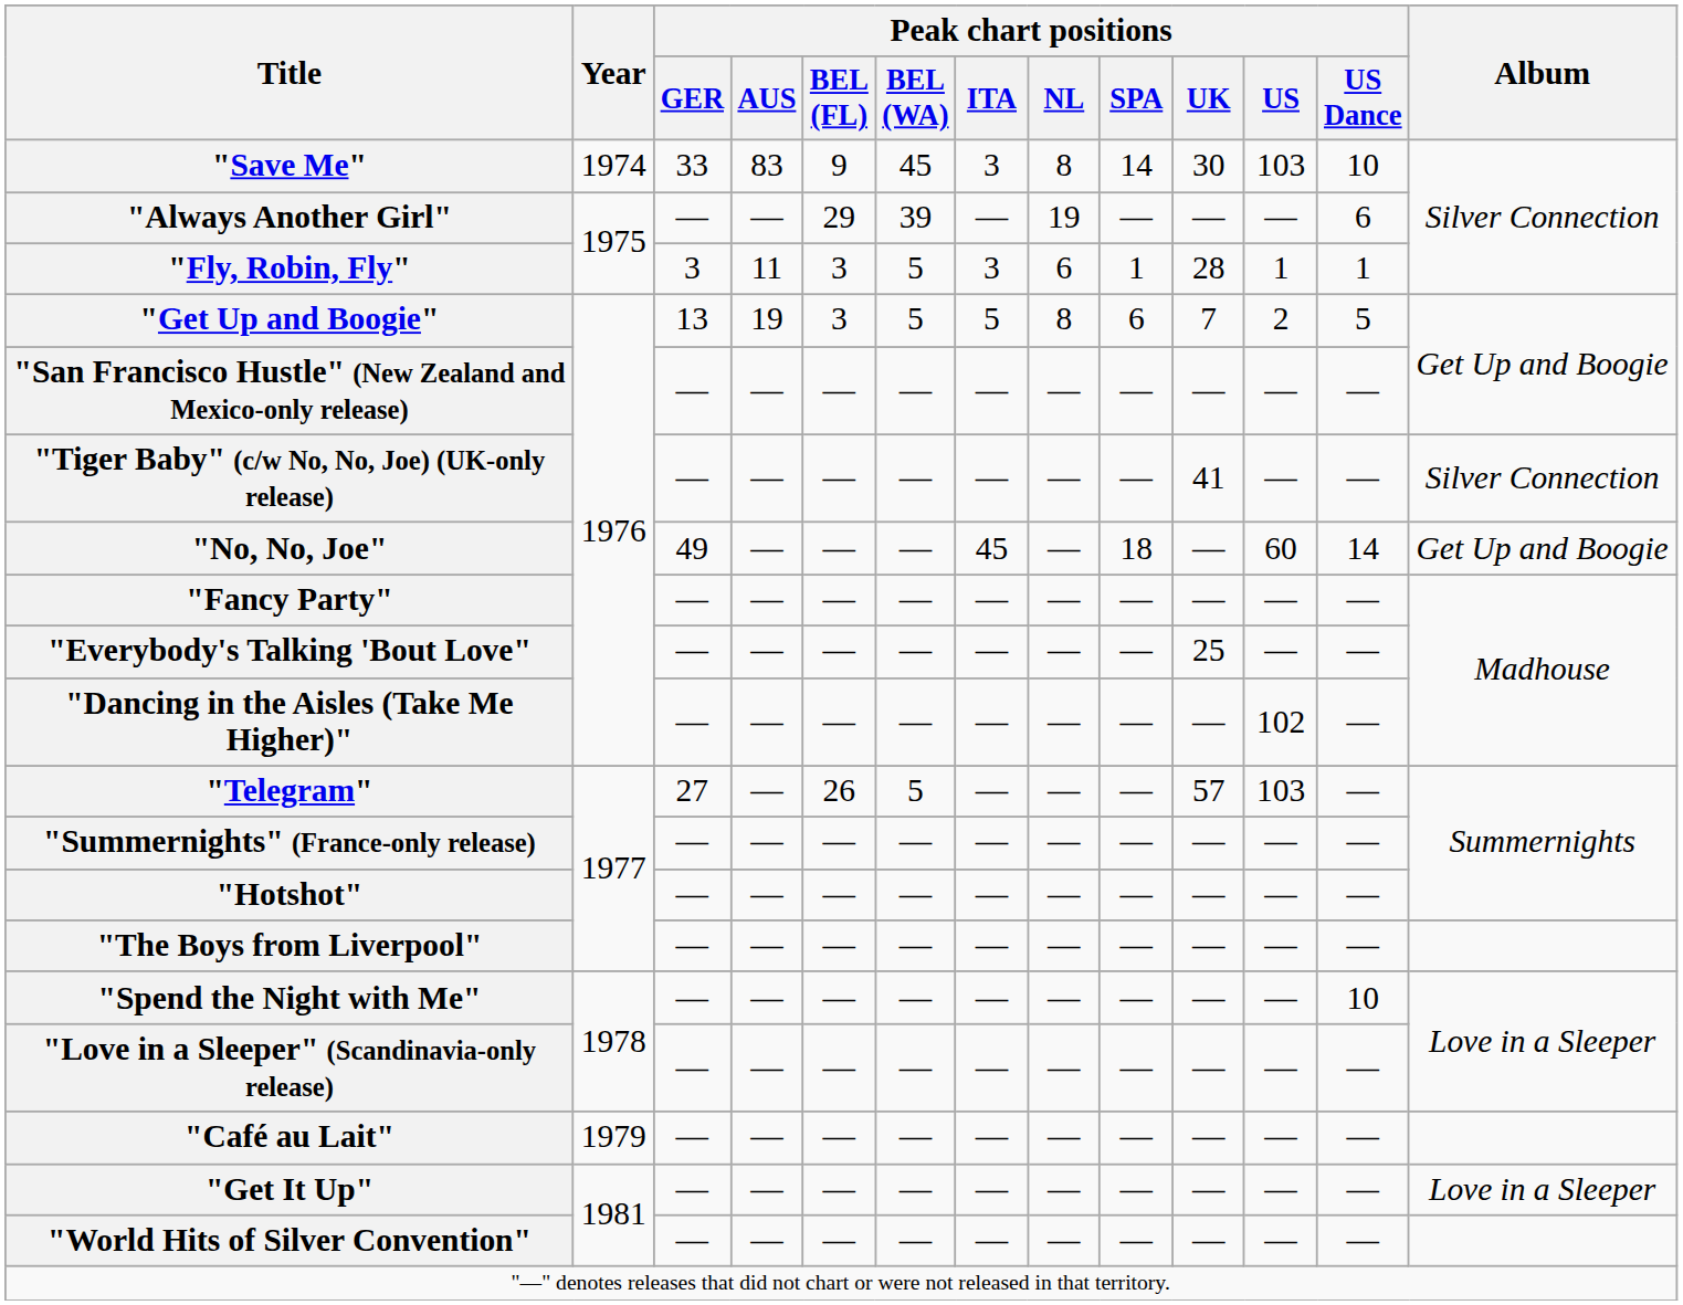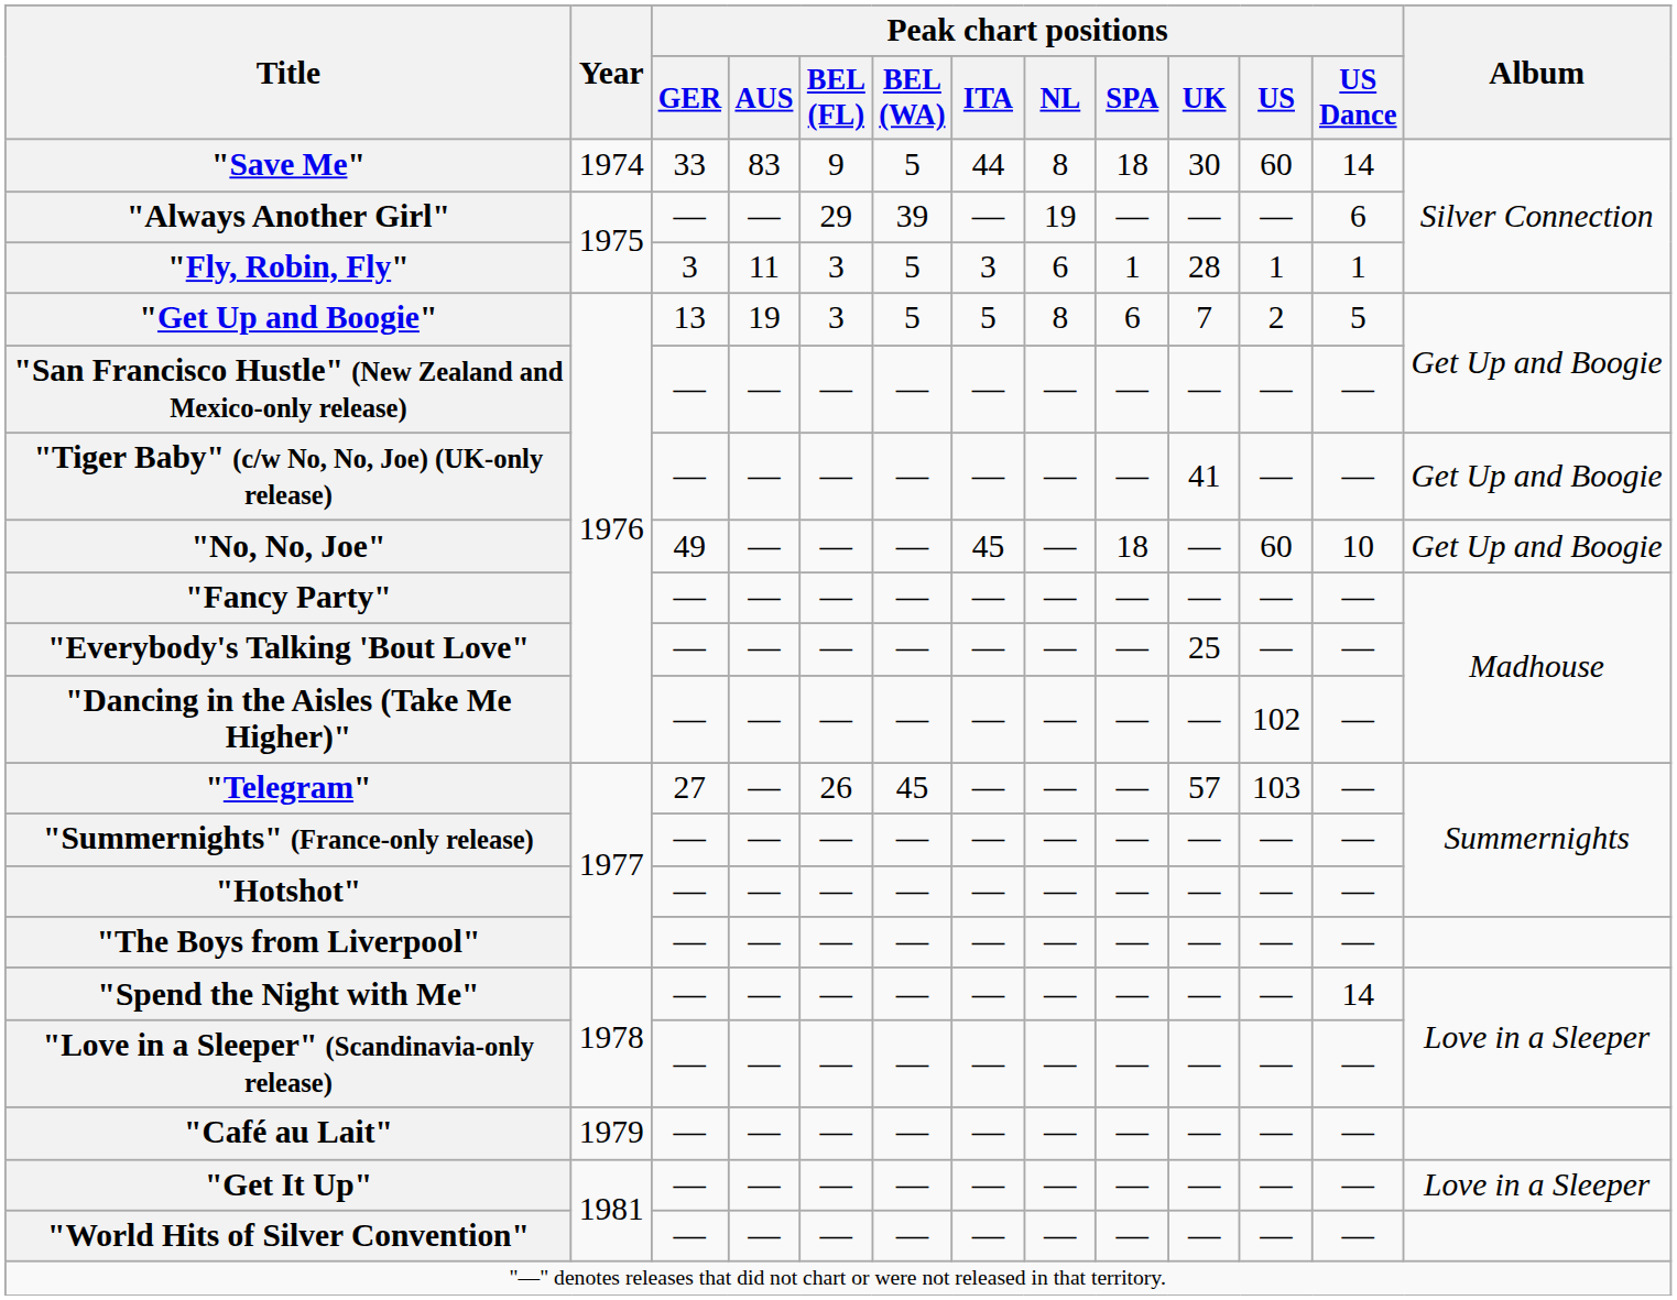 <table class="wikitable plainrowheaders" style="text-align:center;">
 <tr>
 <th scope="col" rowspan="2" style="width:17em;">Title</th>
 <th scope="col" rowspan="2" style="width:2em;">Year</th>
 <th colspan="10">Peak chart positions</th>
 <th rowspan="2">Album</th>
 </tr>
 <tr>
 <th scope="col" style="width:2em;font-size:90%;"><a href='#'>GER</a><br></th>
 <th scope="col" style="width:2em;font-size:90%;"><a href='#'>AUS</a><br></th>
 <th scope="col" style="width:2em;font-size:90%;"><a href='#'>BEL (FL)</a><br></th>
 <th scope="col" style="width:2em;font-size:90%;"><a href='#'>BEL (WA)</a><br></th>
 <th scope="col" style="width:2em;font-size:90%;"><a href='#'>ITA</a><br></th>
 <th scope="col" style="width:2em;font-size:90%;"><a href='#'>NL</a><br></th>
 <th scope="col" style="width:2em;font-size:90%;"><a href='#'>SPA</a><br></th>
 <th scope="col" style="width:2em;font-size:90%;"><a href='#'>UK</a><br></th>
 <th scope="col" style="width:2em;font-size:90%;"><a href='#'>US</a><br></th>
 <th scope="col" style="width:2em;font-size:90%;"><a href='#'>US Dance</a><br></th>
 </tr>
 <tr>
 <th scope="row">"<a href='#'>Save Me</a>"</th>
 <td rowspan="1">1974</td>
 <td>33</td>
 <td>83</td>
 <td>9</td>
-<td>45</td>
-<td>3</td>
+<td>5</td>
+<td>44</td>
 <td>8</td>
+<td>18</td>
+<td>30</td>
+<td>60</td>
 <td>14</td>
-<td>30</td>
-<td>103</td>
-<td>10</td>
 <td rowspan="3"><em>Silver Connection</em></td>
 </tr>
 <tr>
 <th scope="row">"Always Another Girl"</th>
 <td rowspan="2">1975</td>
 <td>—</td>
 <td>—</td>
 <td>29</td>
 <td>39</td>
 <td>—</td>
 <td>19</td>
 <td>—</td>
 <td>—</td>
 <td>—</td>
 <td>6</td>
 </tr>
 <tr>
 <th scope="row">"<a href='#'>Fly, Robin, Fly</a>"</th>
 <td>3</td>
 <td>11</td>
 <td>3</td>
 <td>5</td>
 <td>3</td>
 <td>6</td>
 <td>1</td>
 <td>28</td>
 <td>1</td>
 <td>1</td>
 </tr>
 <tr>
 <th scope="row">"<a href='#'>Get Up and Boogie</a>"</th>
 <td rowspan="7">1976</td>
 <td>13</td>
 <td>19</td>
 <td>3</td>
 <td>5</td>
 <td>5</td>
 <td>8</td>
 <td>6</td>
 <td>7</td>
 <td>2</td>
 <td>5</td>
 <td rowspan="2"><em>Get Up and Boogie</em></td>
 </tr>
 <tr>
 <th scope="row">"San Francisco Hustle" <small>(New Zealand and Mexico-only release)</small></th>
 <td>—</td>
 <td>—</td>
 <td>—</td>
 <td>—</td>
 <td>—</td>
 <td>—</td>
 <td>—</td>
 <td>—</td>
 <td>—</td>
 <td>—</td>
 </tr>
 <tr>
 <th scope="row">"Tiger Baby" <small>(c/w No, No, Joe) (UK-only release)</small></th>
 <td>—</td>
 <td>—</td>
 <td>—</td>
 <td>—</td>
 <td>—</td>
 <td>—</td>
 <td>—</td>
 <td>41</td>
 <td>—</td>
 <td>—</td>
-<td><em>Silver Connection</em></td>
+<td><em>Get Up and Boogie</em></td>
 </tr>
 <tr>
 <th scope="row">"No, No, Joe"</th>
 <td>49</td>
 <td>—</td>
 <td>—</td>
 <td>—</td>
 <td>45</td>
 <td>—</td>
 <td>18</td>
 <td>—</td>
 <td>60</td>
-<td>14</td>
+<td>10</td>
 <td><em>Get Up and Boogie</em></td>
 </tr>
 <tr>
 <th scope="row">"Fancy Party"</th>
 <td>—</td>
 <td>—</td>
 <td>—</td>
 <td>—</td>
 <td>—</td>
 <td>—</td>
 <td>—</td>
 <td>—</td>
 <td>—</td>
 <td>—</td>
 <td rowspan="3"><em>Madhouse</em></td>
 </tr>
 <tr>
 <th scope="row">"Everybody's Talking 'Bout Love"</th>
 <td>—</td>
 <td>—</td>
 <td>—</td>
 <td>—</td>
 <td>—</td>
 <td>—</td>
 <td>—</td>
 <td>25</td>
 <td>—</td>
 <td>—</td>
 </tr>
 <tr>
 <th scope="row">"Dancing in the Aisles (Take Me Higher)"</th>
 <td>—</td>
 <td>—</td>
 <td>—</td>
 <td>—</td>
 <td>—</td>
 <td>—</td>
 <td>—</td>
 <td>—</td>
 <td>102</td>
 <td>—</td>
 </tr>
 <tr>
 <th scope="row">"<a href='#'>Telegram</a>"</th>
 <td rowspan="4">1977</td>
 <td>27</td>
 <td>—</td>
 <td>26</td>
-<td>5</td>
+<td>45</td>
 <td>—</td>
 <td>—</td>
 <td>—</td>
 <td>57</td>
 <td>103</td>
 <td>—</td>
 <td rowspan="3"><em>Summernights</em></td>
 </tr>
 <tr>
 <th scope="row">"Summernights" <small>(France-only release)</small></th>
 <td>—</td>
 <td>—</td>
 <td>—</td>
 <td>—</td>
 <td>—</td>
 <td>—</td>
 <td>—</td>
 <td>—</td>
 <td>—</td>
 <td>—</td>
 </tr>
 <tr>
 <th scope="row">"Hotshot"</th>
 <td>—</td>
 <td>—</td>
 <td>—</td>
 <td>—</td>
 <td>—</td>
 <td>—</td>
 <td>—</td>
 <td>—</td>
 <td>—</td>
 <td>—</td>
 </tr>
 <tr>
 <th scope="row">"The Boys from Liverpool"</th>
 <td>—</td>
 <td>—</td>
 <td>—</td>
 <td>—</td>
 <td>—</td>
 <td>—</td>
 <td>—</td>
 <td>—</td>
 <td>—</td>
 <td>—</td>
 <td></td>
 </tr>
 <tr>
 <th scope="row">"Spend the Night with Me"</th>
 <td rowspan="2">1978</td>
 <td>—</td>
 <td>—</td>
 <td>—</td>
 <td>—</td>
 <td>—</td>
 <td>—</td>
 <td>—</td>
 <td>—</td>
 <td>—</td>
-<td>10</td>
+<td>14</td>
 <td rowspan="2"><em>Love in a Sleeper</em></td>
 </tr>
 <tr>
 <th scope="row">"Love in a Sleeper" <small>(Scandinavia-only release)</small></th>
 <td>—</td>
 <td>—</td>
 <td>—</td>
 <td>—</td>
 <td>—</td>
 <td>—</td>
 <td>—</td>
 <td>—</td>
 <td>—</td>
 <td>—</td>
 </tr>
 <tr>
 <th scope="row">"Café au Lait"</th>
 <td rowspan="1">1979</td>
 <td>—</td>
 <td>—</td>
 <td>—</td>
 <td>—</td>
 <td>—</td>
 <td>—</td>
 <td>—</td>
 <td>—</td>
 <td>—</td>
 <td>—</td>
 <td></td>
 </tr>
 <tr>
 <th scope="row">"Get It Up"</th>
 <td rowspan="2">1981</td>
 <td>—</td>
 <td>—</td>
 <td>—</td>
 <td>—</td>
 <td>—</td>
 <td>—</td>
 <td>—</td>
 <td>—</td>
 <td>—</td>
 <td>—</td>
 <td><em>Love in a Sleeper</em></td>
 </tr>
 <tr>
 <th scope="row">"World Hits of Silver Convention"</th>
 <td>—</td>
 <td>—</td>
 <td>—</td>
 <td>—</td>
 <td>—</td>
 <td>—</td>
 <td>—</td>
 <td>—</td>
 <td>—</td>
 <td>—</td>
 <td></td>
 </tr>
 <tr>
 <td colspan="13" style="font-size:8pt">"—" denotes releases that did not chart or were not released in that territory.</td>
 </tr>
 </table>
